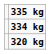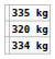 <table class="wikitable">
 <tr>
 <td></td>
 <td align=center><strong>335 kg</strong></td>
 </tr>
 <tr>
 <td></td>
-<td align=center><strong>334 kg</strong></td>
+<td align=center><strong>320 kg</strong></td>
 </tr>
 <tr>
 <td></td>
-<td align=center><strong>320 kg</strong></td>
+<td align=center><strong>334 kg</strong></td>
 </tr>
 </table>
